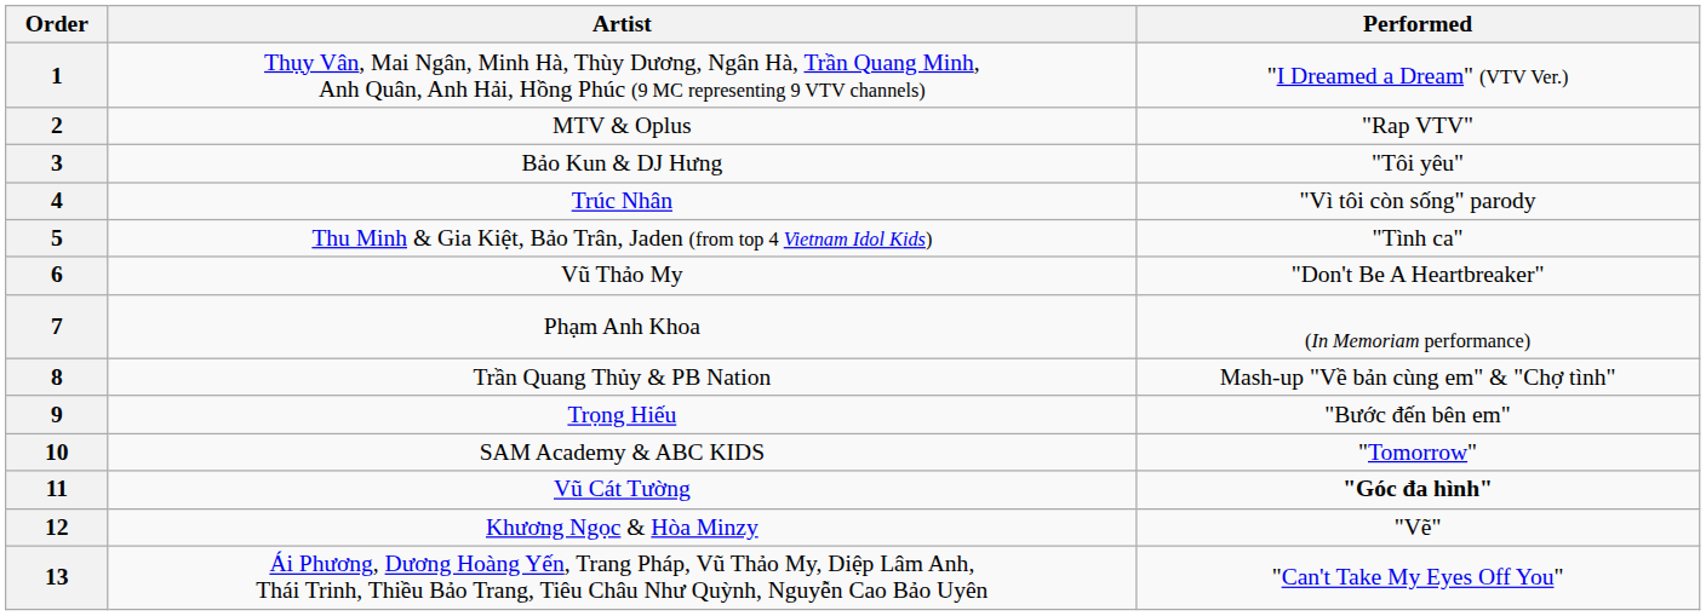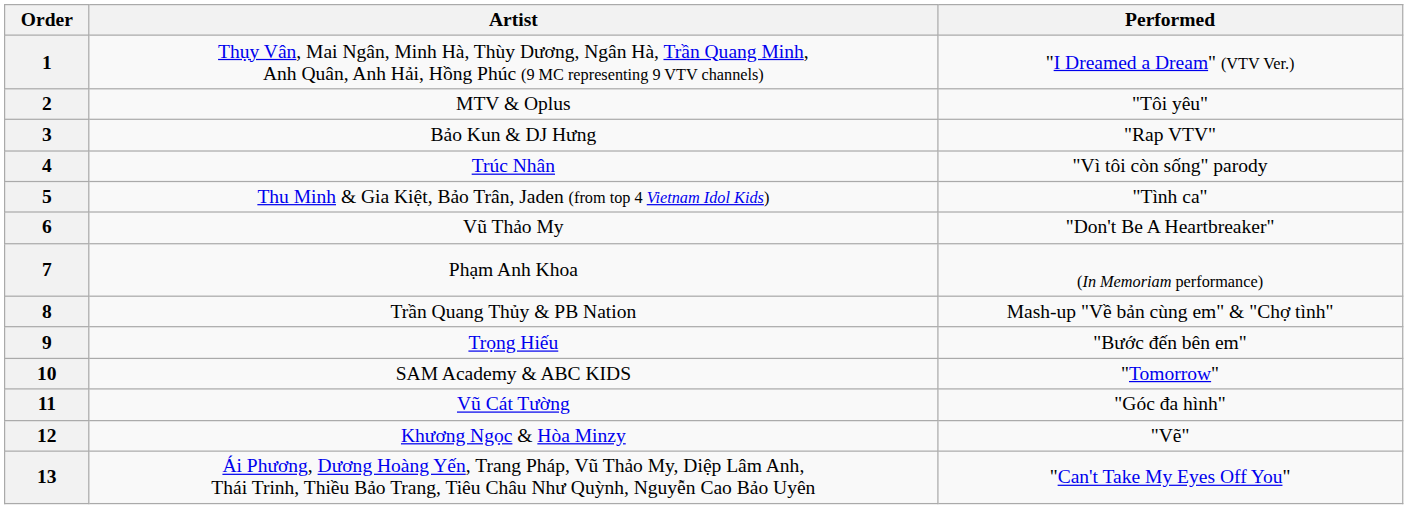 <table class="wikitable" style="text-align:center; width:72.4%;">
 <tr>
 <th>Order</th>
 <th>Artist</th>
 <th>Performed</th>
 </tr>
 <tr>
 <th>1</th>
 <td><a href='#'>Thụy Vân</a>, Mai Ngân, Minh Hà, Thùy Dương, Ngân Hà, <a href='#'>Trần Quang Minh</a>,<br>Anh Quân, Anh Hải, Hồng Phúc <small>(9 MC representing 9 VTV channels)</small></td>
 <td>"<a href='#'>I Dreamed a Dream</a>" <small>(VTV Ver.)</small></td>
 </tr>
 <tr>
 <th>2</th>
 <td>MTV & Oplus</td>
-<td>"Rap VTV"</td>
+<td>"Tôi yêu"</td>
 </tr>
 <tr>
 <th>3</th>
 <td>Bảo Kun & DJ Hưng</td>
-<td>"Tôi yêu"</td>
+<td>"Rap VTV"</td>
 </tr>
 <tr>
 <th>4</th>
 <td><a href='#'>Trúc Nhân</a></td>
 <td>"Vì tôi còn sống" parody</td>
 </tr>
 <tr>
 <th>5</th>
 <td><a href='#'>Thu Minh</a> & Gia Kiệt, Bảo Trân, Jaden <small>(from top 4 <em><a href='#'>Vietnam Idol Kids</a></em>)</small></td>
 <td>"Tình ca"</td>
 </tr>
 <tr>
 <th>6</th>
 <td>Vũ Thảo My</td>
 <td>"Don't Be A Heartbreaker"</td>
 </tr>
 <tr>
 <th>7</th>
 <td>Phạm Anh Khoa</td>
 <td><br><small>(<em>In Memoriam</em> performance)</small></td>
 </tr>
 <tr>
 <th>8</th>
 <td>Trần Quang Thủy & PB Nation</td>
 <td>Mash-up "Về bản cùng em" & "Chợ tình"</td>
 </tr>
 <tr>
 <th>9</th>
 <td><a href='#'>Trọng Hiếu</a></td>
 <td>"Bước đến bên em"</td>
 </tr>
 <tr>
 <th>10</th>
 <td>SAM Academy & ABC KIDS</td>
 <td>"<a href='#'>Tomorrow</a>"</td>
 </tr>
 <tr>
 <th>11</th>
 <td><a href='#'>Vũ Cát Tường</a></td>
-<td><strong>"Góc đa hình"</strong></td>
+<td>"Góc đa hình"</td>
 </tr>
 <tr>
 <th>12</th>
 <td><a href='#'>Khương Ngọc</a> & <a href='#'>Hòa Minzy</a></td>
 <td>"Vẽ"</td>
 </tr>
 <tr>
 <th>13</th>
 <td><a href='#'>Ái Phương</a>, <a href='#'>Dương Hoàng Yến</a>, Trang Pháp, Vũ Thảo My, Diệp Lâm Anh,<br>Thái Trinh, Thiều Bảo Trang, Tiêu Châu Như Quỳnh, Nguyễn Cao Bảo Uyên</td>
 <td>"<a href='#'>Can't Take My Eyes Off You</a>"</td>
 </tr>
 </table>
